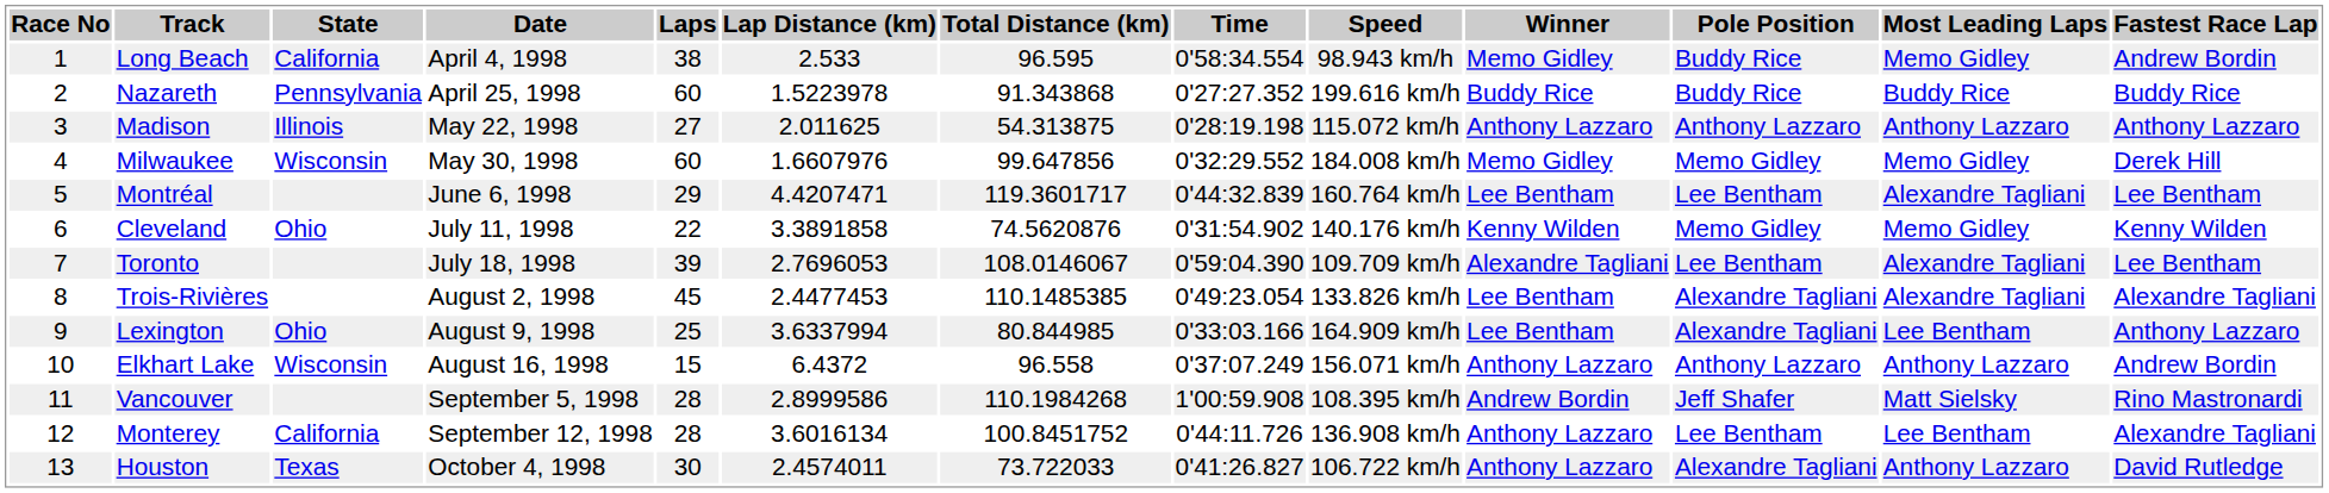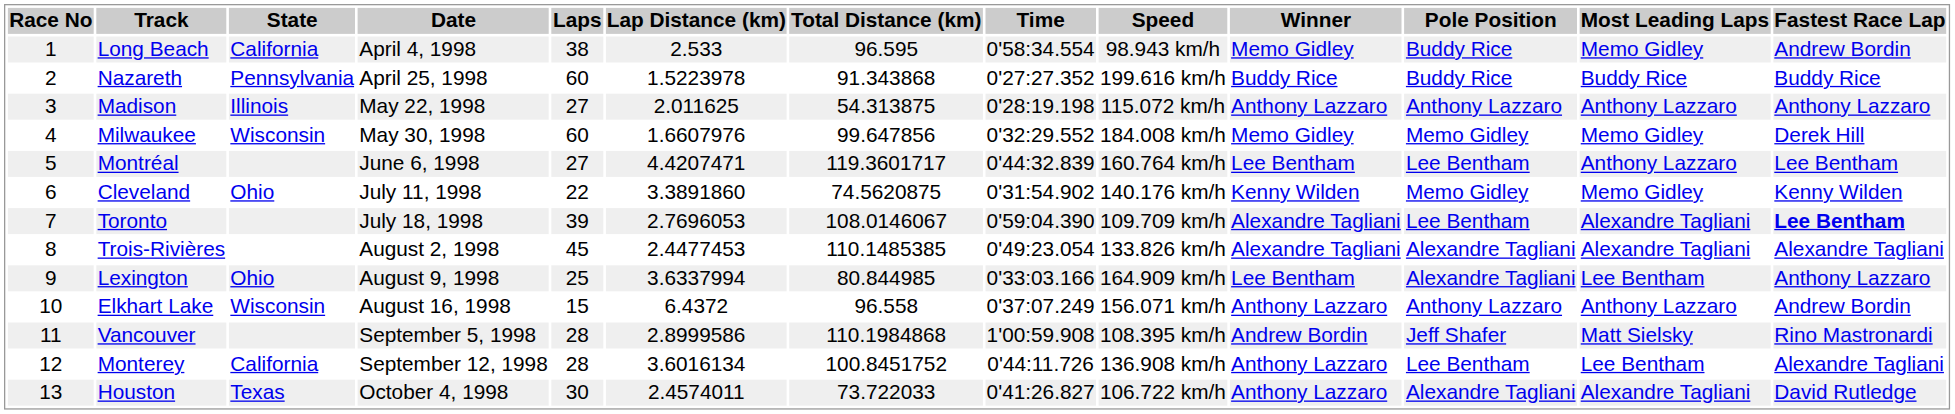 <table border="0" style="border: 1px solid #999; background-color:#FFFFFF; text-align:center">
 <tr align="center" style="background:#CCCCCC;">
 <th>Race No</th>
 <th>Track</th>
 <th>State</th>
 <th>Date</th>
 <th>Laps</th>
 <th>Lap Distance (km)</th>
 <th>Total Distance (km)</th>
 <th>Time</th>
 <th>Speed</th>
 <th>Winner</th>
 <th>Pole Position</th>
 <th>Most Leading Laps</th>
 <th>Fastest Race Lap</th>
 </tr>
 <tr style="background:#EFEFEF;">
 <td>1</td>
 <td align="left"><a href='#'>Long Beach</a></td>
 <td align="left"><a href='#'>California</a></td>
 <td align="left">April 4, 1998</td>
 <td>38</td>
 <td>2.533</td>
 <td>96.595</td>
 <td>0'58:34.554</td>
 <td>98.943 km/h</td>
 <td align="left"><a href='#'>Memo Gidley</a></td>
 <td align="left"><a href='#'>Buddy Rice</a></td>
 <td align="left"><a href='#'>Memo Gidley</a></td>
 <td align="left"><a href='#'>Andrew Bordin</a></td>
 </tr>
 <tr>
 <td>2</td>
 <td align="left"><a href='#'>Nazareth</a></td>
 <td align="left"><a href='#'>Pennsylvania</a></td>
 <td align="left">April 25, 1998</td>
 <td>60</td>
 <td>1.5223978</td>
 <td>91.343868</td>
 <td>0'27:27.352</td>
 <td>199.616 km/h</td>
 <td align="left"><a href='#'>Buddy Rice</a></td>
 <td align="left"><a href='#'>Buddy Rice</a></td>
 <td align="left"><a href='#'>Buddy Rice</a></td>
 <td align="left"><a href='#'>Buddy Rice</a></td>
 </tr>
 <tr style="background:#EFEFEF;">
 <td>3</td>
 <td align="left"><a href='#'>Madison</a></td>
 <td align="left"><a href='#'>Illinois</a></td>
 <td align="left">May 22, 1998</td>
 <td>27</td>
 <td>2.011625</td>
 <td>54.313875</td>
 <td>0'28:19.198</td>
 <td>115.072 km/h</td>
 <td align="left"><a href='#'>Anthony Lazzaro</a></td>
 <td align="left"><a href='#'>Anthony Lazzaro</a></td>
 <td align="left"><a href='#'>Anthony Lazzaro</a></td>
 <td align="left"><a href='#'>Anthony Lazzaro</a></td>
 </tr>
 <tr>
 <td>4</td>
 <td align="left"><a href='#'>Milwaukee</a></td>
 <td align="left"><a href='#'>Wisconsin</a></td>
 <td align="left">May 30, 1998</td>
 <td>60</td>
 <td>1.6607976</td>
 <td>99.647856</td>
 <td>0'32:29.552</td>
 <td>184.008 km/h</td>
 <td align="left"><a href='#'>Memo Gidley</a></td>
 <td align="left"><a href='#'>Memo Gidley</a></td>
 <td align="left"><a href='#'>Memo Gidley</a></td>
 <td align="left"><a href='#'>Derek Hill</a></td>
 </tr>
 <tr style="background:#EFEFEF;">
 <td>5</td>
 <td align="left"><a href='#'>Montréal</a></td>
 <td align="left"></td>
 <td align="left">June 6, 1998</td>
-<td>29</td>
+<td>27</td>
 <td>4.4207471</td>
 <td>119.3601717</td>
 <td>0'44:32.839</td>
 <td>160.764 km/h</td>
 <td align="left"><a href='#'>Lee Bentham</a></td>
 <td align="left"><a href='#'>Lee Bentham</a></td>
-<td align="left"><a href='#'>Alexandre Tagliani</a></td>
+<td align="left"><a href='#'>Anthony Lazzaro</a></td>
 <td align="left"><a href='#'>Lee Bentham</a></td>
 </tr>
 <tr>
 <td>6</td>
 <td align="left"><a href='#'>Cleveland</a></td>
 <td align="left"><a href='#'>Ohio</a></td>
 <td align="left">July 11, 1998</td>
 <td>22</td>
-<td>3.3891858</td>
-<td>74.5620876</td>
+<td>3.3891860</td>
+<td>74.5620875</td>
 <td>0'31:54.902</td>
 <td>140.176 km/h</td>
 <td align="left"><a href='#'>Kenny Wilden</a></td>
 <td align="left"><a href='#'>Memo Gidley</a></td>
 <td align="left"><a href='#'>Memo Gidley</a></td>
 <td align="left"><a href='#'>Kenny Wilden</a></td>
 </tr>
 <tr style="background:#EFEFEF;">
 <td>7</td>
 <td align="left"><a href='#'>Toronto</a></td>
 <td align="left"></td>
 <td align="left">July 18, 1998</td>
 <td>39</td>
 <td>2.7696053</td>
 <td>108.0146067</td>
 <td>0'59:04.390</td>
 <td>109.709 km/h</td>
 <td align="left"><a href='#'>Alexandre Tagliani</a></td>
 <td align="left"><a href='#'>Lee Bentham</a></td>
 <td align="left"><a href='#'>Alexandre Tagliani</a></td>
-<td align="left"><a href='#'>Lee Bentham</a></td>
+<td align="left"><strong><a href='#'>Lee Bentham</a></strong></td>
 </tr>
 <tr>
 <td>8</td>
 <td align="left"><a href='#'>Trois-Rivières</a></td>
 <td align="left"></td>
 <td align="left">August 2, 1998</td>
 <td>45</td>
 <td>2.4477453</td>
 <td>110.1485385</td>
 <td>0'49:23.054</td>
 <td>133.826 km/h</td>
-<td align="left"><a href='#'>Lee Bentham</a></td>
+<td align="left"><a href='#'>Alexandre Tagliani</a></td>
 <td align="left"><a href='#'>Alexandre Tagliani</a></td>
 <td align="left"><a href='#'>Alexandre Tagliani</a></td>
 <td align="left"><a href='#'>Alexandre Tagliani</a></td>
 </tr>
 <tr style="background:#EFEFEF;">
 <td>9</td>
 <td align="left"><a href='#'>Lexington</a></td>
 <td align="left"><a href='#'>Ohio</a></td>
 <td align="left">August 9, 1998</td>
 <td>25</td>
 <td>3.6337994</td>
 <td>80.844985</td>
 <td>0'33:03.166</td>
 <td>164.909 km/h</td>
 <td align="left"><a href='#'>Lee Bentham</a></td>
 <td align="left"><a href='#'>Alexandre Tagliani</a></td>
 <td align="left"><a href='#'>Lee Bentham</a></td>
 <td align="left"><a href='#'>Anthony Lazzaro</a></td>
 </tr>
 <tr>
 <td>10</td>
 <td align="left"><a href='#'>Elkhart Lake</a></td>
 <td align="left"><a href='#'>Wisconsin</a></td>
 <td align="left">August 16, 1998</td>
 <td>15</td>
 <td>6.4372</td>
 <td>96.558</td>
 <td>0'37:07.249</td>
 <td>156.071 km/h</td>
 <td align="left"><a href='#'>Anthony Lazzaro</a></td>
 <td align="left"><a href='#'>Anthony Lazzaro</a></td>
 <td align="left"><a href='#'>Anthony Lazzaro</a></td>
 <td align="left"><a href='#'>Andrew Bordin</a></td>
 </tr>
 <tr style="background:#EFEFEF;">
 <td>11</td>
 <td align="left"><a href='#'>Vancouver</a></td>
 <td align="left"></td>
 <td align="left">September 5, 1998</td>
 <td>28</td>
 <td>2.8999586</td>
-<td>110.1984268</td>
+<td>110.1984868</td>
 <td>1'00:59.908</td>
 <td>108.395 km/h</td>
 <td align="left"><a href='#'>Andrew Bordin</a></td>
 <td align="left"><a href='#'>Jeff Shafer</a></td>
 <td align="left"><a href='#'>Matt Sielsky</a></td>
 <td align="left"><a href='#'>Rino Mastronardi</a></td>
 </tr>
 <tr>
 <td>12</td>
 <td align="left"><a href='#'>Monterey</a></td>
 <td align="left"><a href='#'>California</a></td>
 <td align="left">September 12, 1998</td>
 <td>28</td>
 <td>3.6016134</td>
 <td>100.8451752</td>
 <td>0'44:11.726</td>
 <td>136.908 km/h</td>
 <td align="left"><a href='#'>Anthony Lazzaro</a></td>
 <td align="left"><a href='#'>Lee Bentham</a></td>
 <td align="left"><a href='#'>Lee Bentham</a></td>
 <td align="left"><a href='#'>Alexandre Tagliani</a></td>
 </tr>
 <tr style="background:#EFEFEF;">
 <td>13</td>
 <td align="left"><a href='#'>Houston</a></td>
 <td align="left"><a href='#'>Texas</a></td>
 <td align="left">October 4, 1998</td>
 <td>30</td>
 <td>2.4574011</td>
 <td>73.722033</td>
 <td>0'41:26.827</td>
 <td>106.722 km/h</td>
 <td align="left"><a href='#'>Anthony Lazzaro</a></td>
 <td align="left"><a href='#'>Alexandre Tagliani</a></td>
-<td align="left"><a href='#'>Anthony Lazzaro</a></td>
+<td align="left"><a href='#'>Alexandre Tagliani</a></td>
 <td align="left"><a href='#'>David Rutledge</a></td>
 </tr>
 </table>
